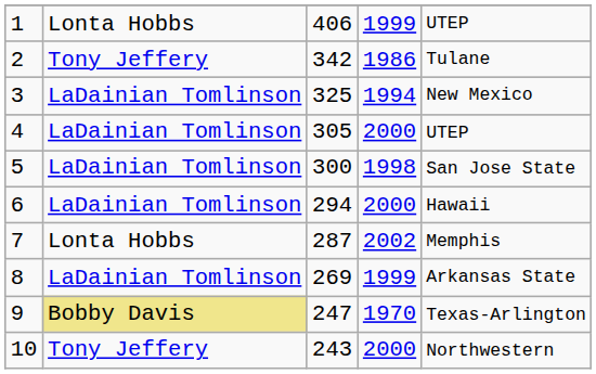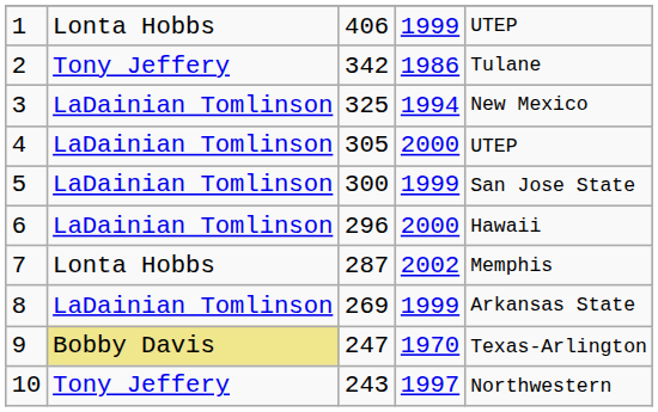 <table class="wikitable">
 <tr>
 </tr>
 <tr>
 <td>1</td>
 <td>Lonta Hobbs</td>
 <td>406</td>
 <td><a href='#'>1999</a></td>
 <td style="font-size:80%;">UTEP</td>
 </tr>
 <tr>
 <td>2</td>
 <td><a href='#'>Tony Jeffery</a></td>
 <td>342</td>
 <td><a href='#'>1986</a></td>
 <td style="font-size:80%;">Tulane</td>
 </tr>
 <tr>
 <td>3</td>
 <td><a href='#'>LaDainian Tomlinson</a></td>
 <td>325</td>
 <td><a href='#'>1994</a></td>
 <td style="font-size:80%;">New Mexico</td>
 </tr>
 <tr>
 <td>4</td>
 <td><a href='#'>LaDainian Tomlinson</a></td>
 <td>305</td>
 <td><a href='#'>2000</a></td>
 <td style="font-size:80%;">UTEP</td>
 </tr>
 <tr>
 <td>5</td>
 <td><a href='#'>LaDainian Tomlinson</a></td>
 <td>300</td>
-<td><a href='#'>1998</a></td>
+<td><a href='#'>1999</a></td>
 <td style="font-size:80%;">San Jose State</td>
 </tr>
 <tr>
 <td>6</td>
 <td><a href='#'>LaDainian Tomlinson</a></td>
-<td>294</td>
+<td>296</td>
 <td><a href='#'>2000</a></td>
 <td style="font-size:80%;">Hawaii</td>
 </tr>
 <tr>
 <td>7</td>
 <td>Lonta Hobbs</td>
 <td>287</td>
 <td><a href='#'>2002</a></td>
 <td style="font-size:80%;">Memphis</td>
 </tr>
 <tr>
 <td>8</td>
 <td><a href='#'>LaDainian Tomlinson</a></td>
 <td>269</td>
 <td><a href='#'>1999</a></td>
 <td style="font-size:80%;">Arkansas State</td>
 </tr>
 <tr>
 <td>9</td>
 <td style="background: khaki;">Bobby Davis</td>
 <td>247</td>
 <td><a href='#'>1970</a></td>
 <td style="font-size:80%;">Texas-Arlington</td>
 </tr>
 <tr>
 <td>10</td>
 <td><a href='#'>Tony Jeffery</a></td>
 <td>243</td>
-<td><a href='#'>2000</a></td>
+<td><a href='#'>1997</a></td>
 <td style="font-size:80%;">Northwestern</td>
 </tr>
 </table>
